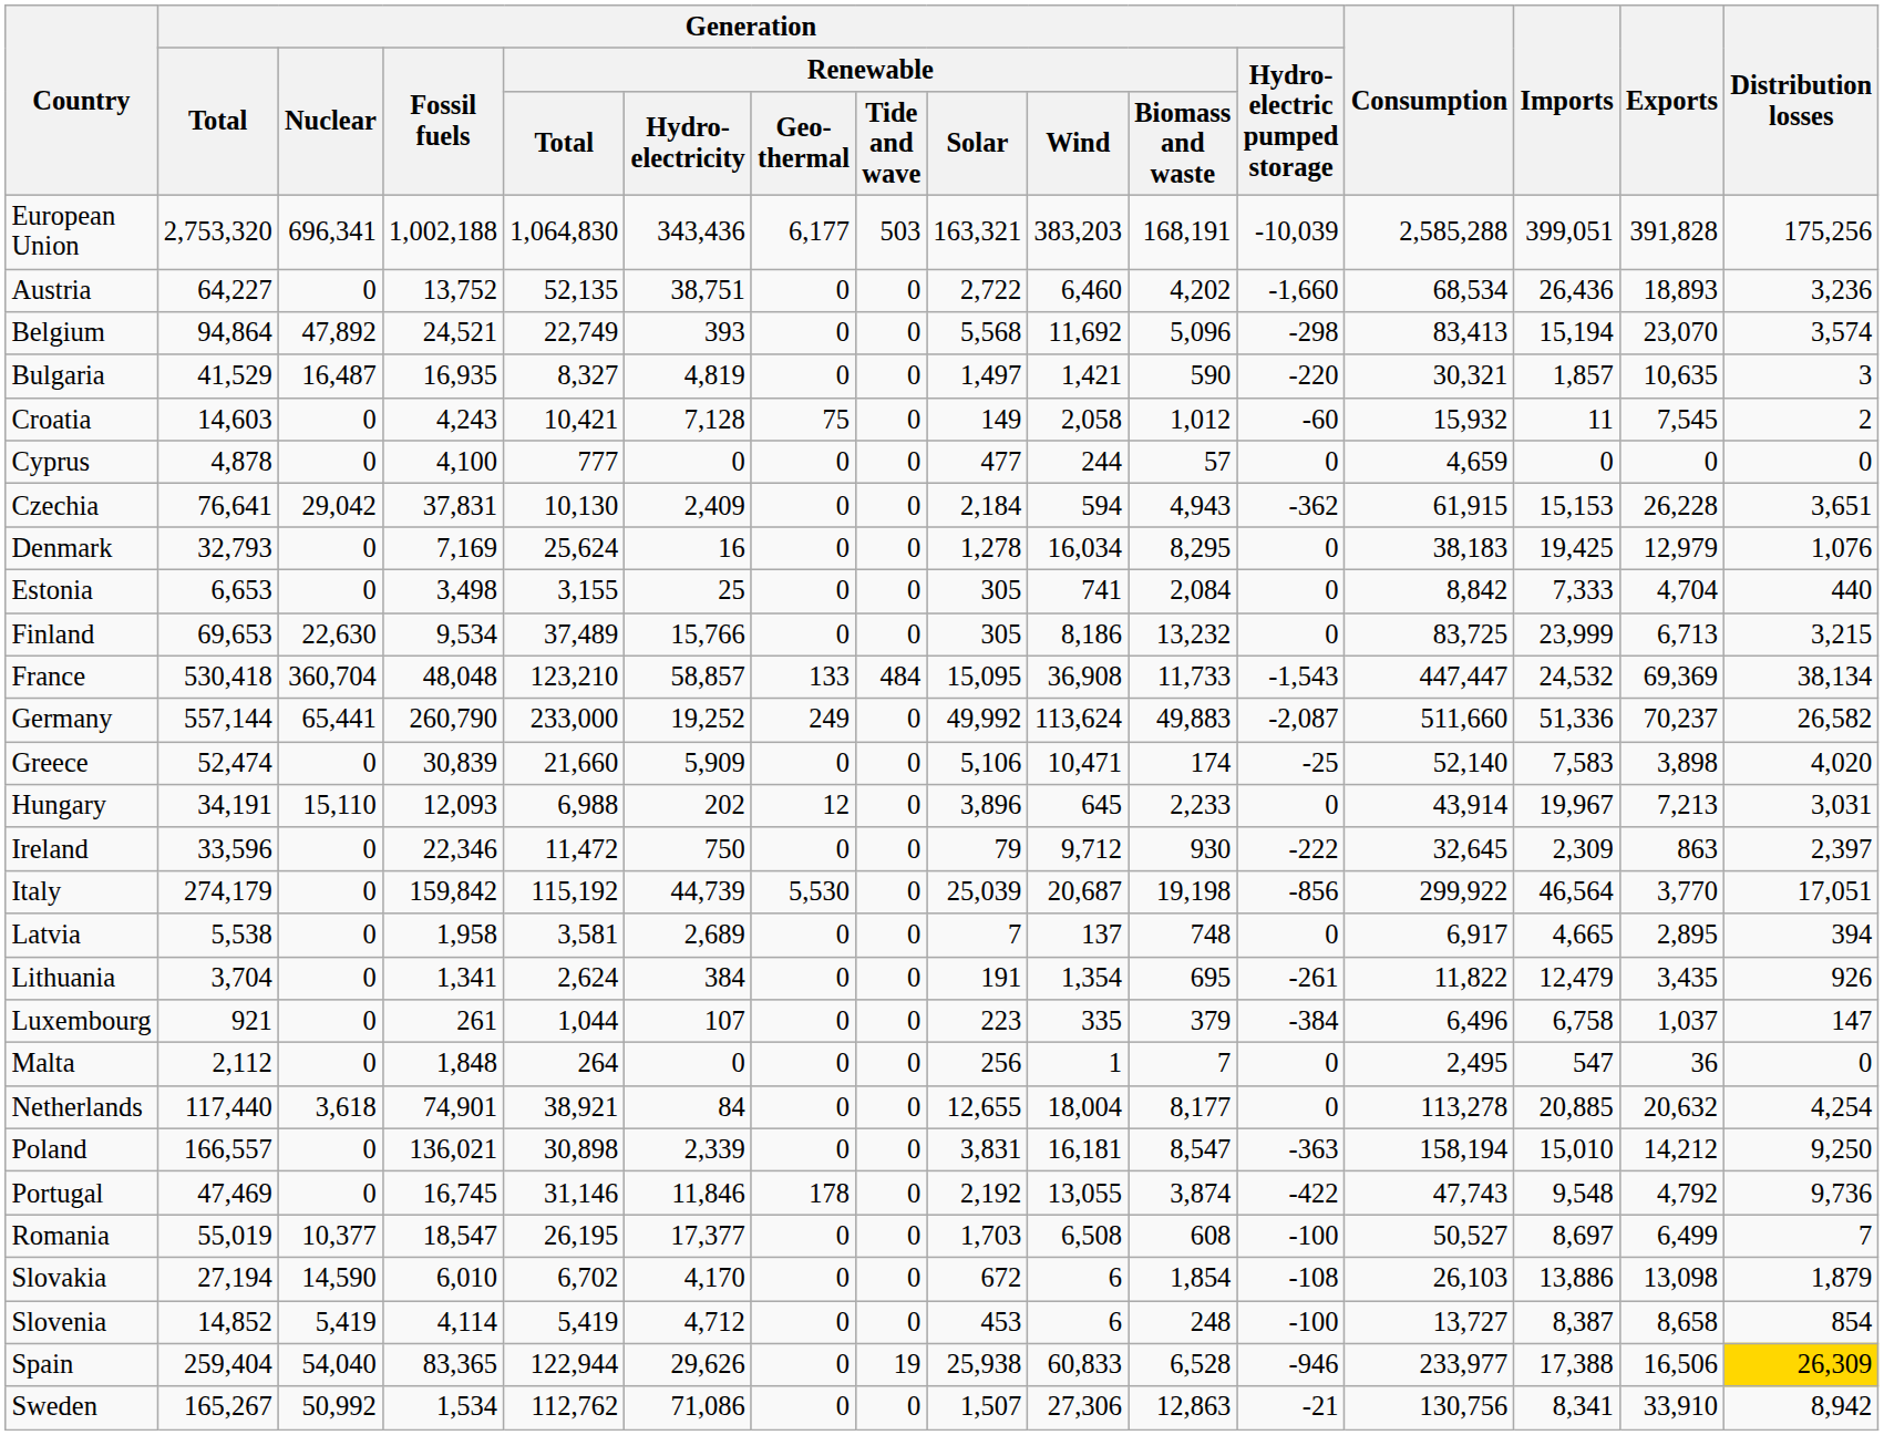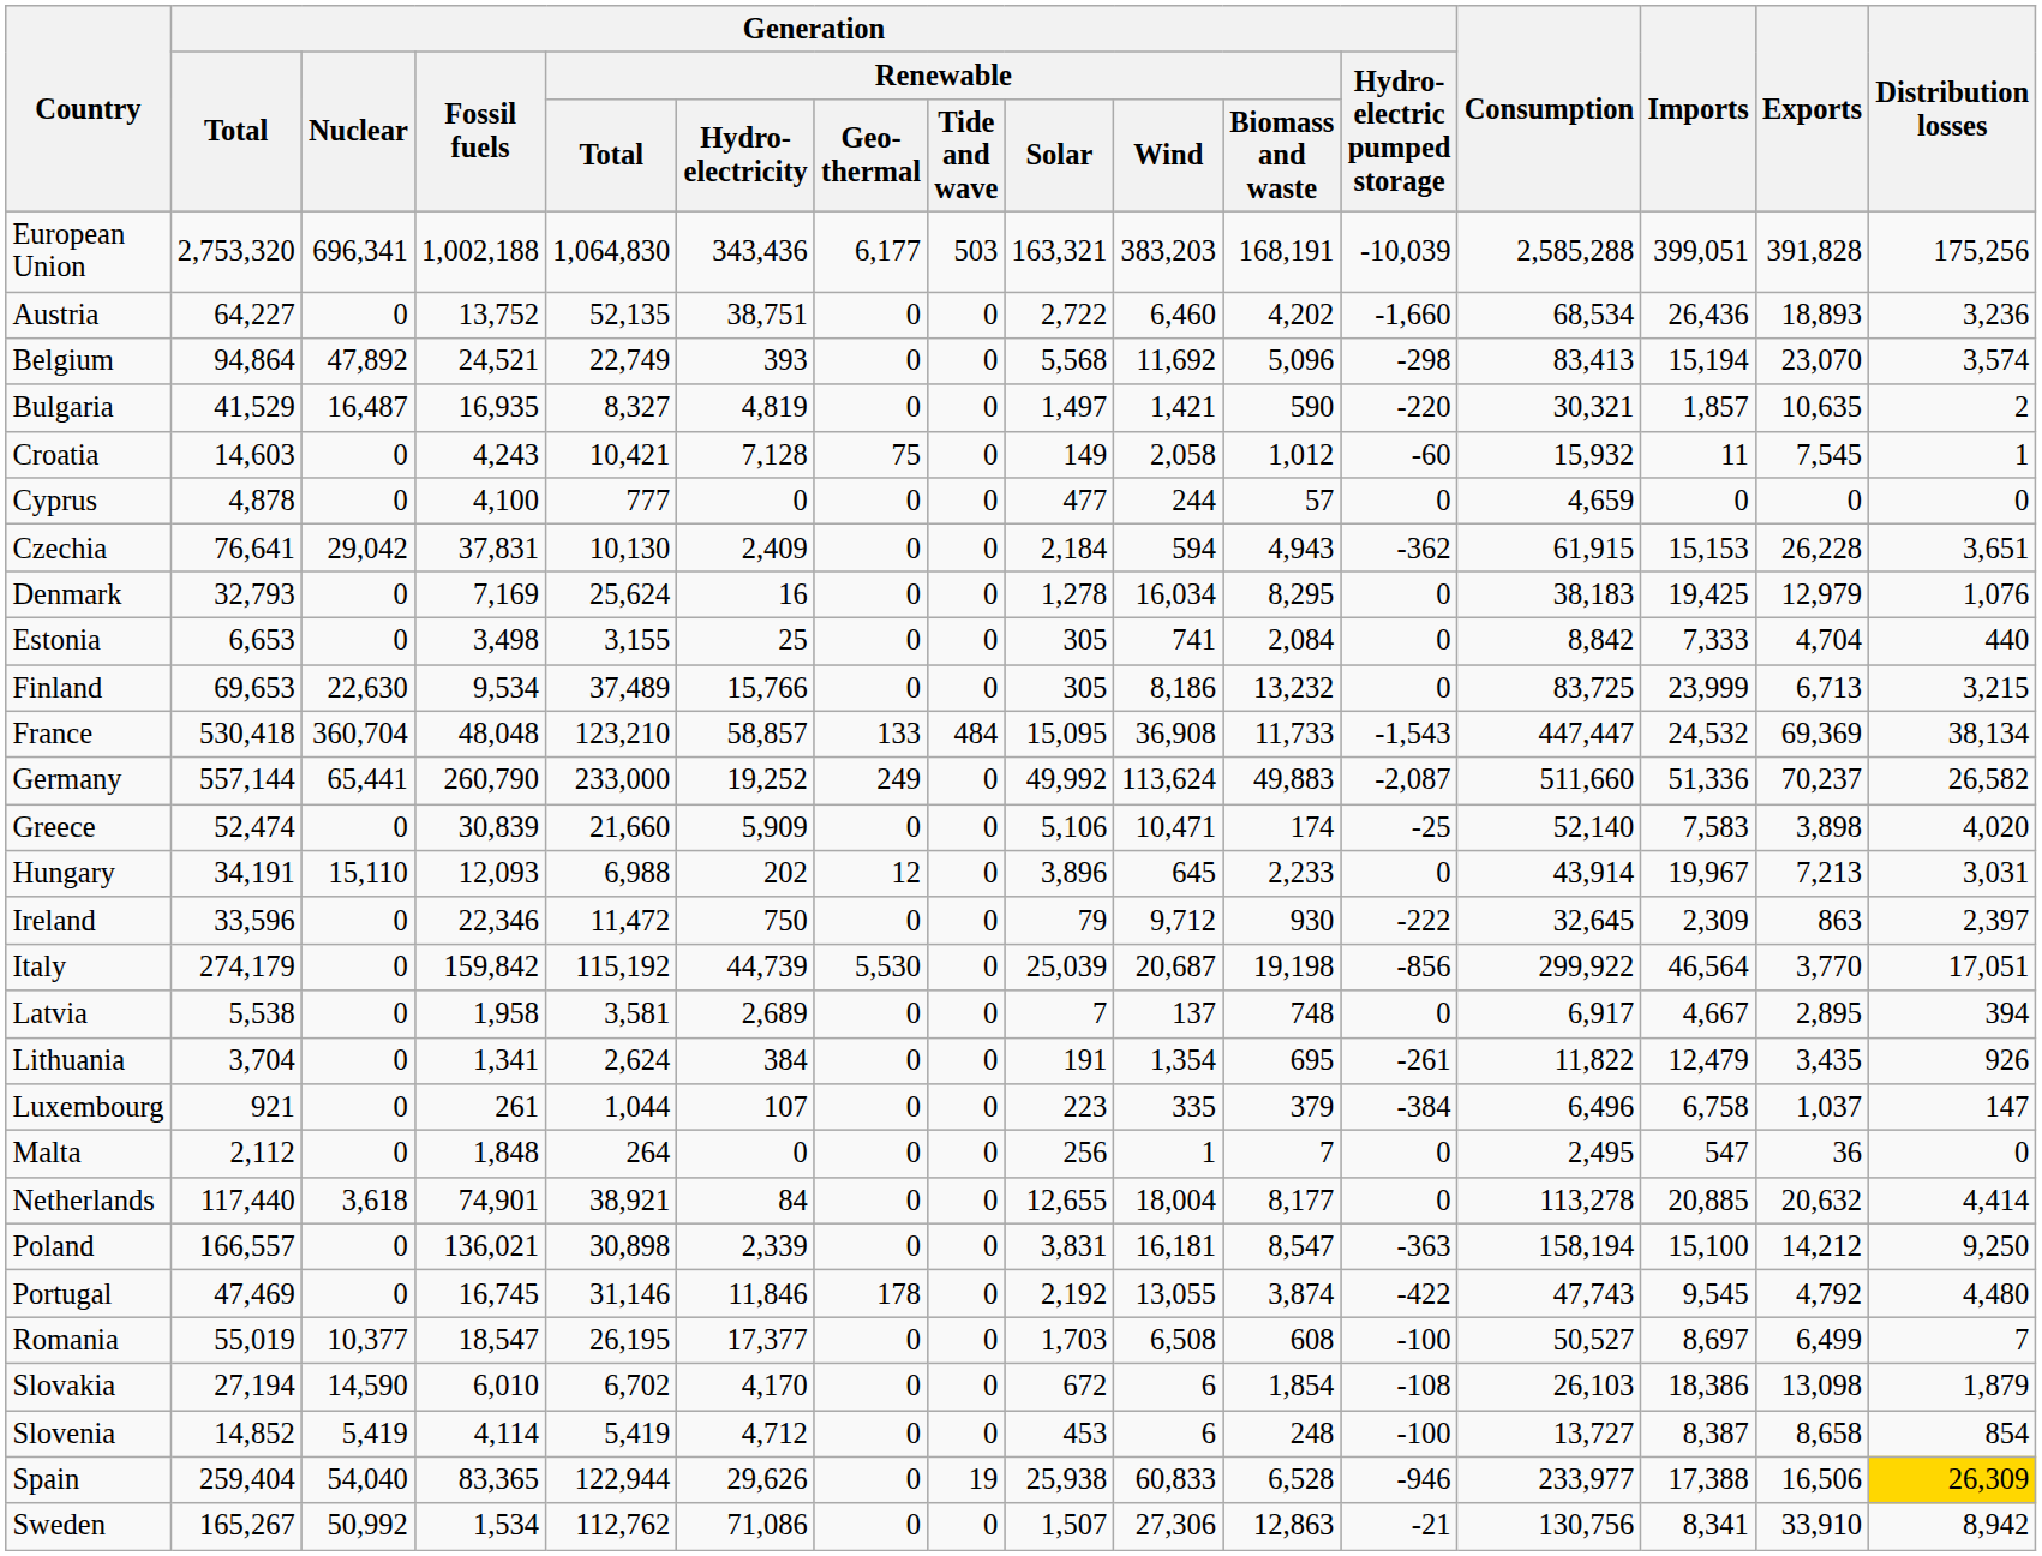 <table class="wikitable sortable" style="text-align:right;">
 <tr>
 <th rowspan=3>Country</th>
 <th colspan=11>Generation</th>
 <th rowspan=3>Consumption</th>
 <th rowspan=3>Imports</th>
 <th rowspan=3>Exports</th>
 <th rowspan=3>Distribution losses</th>
 </tr>
 <tr>
 <th rowspan=2>Total</th>
 <th rowspan=2>Nuclear</th>
 <th rowspan=2>Fossil fuels</th>
 <th colspan=7>Renewable</th>
 <th rowspan=2>Hydro-<br>electric<br>pumped storage</th>
 </tr>
 <tr>
 <th>Total</th>
 <th>Hydro-<br>electricity</th>
 <th>Geo-<br>thermal</th>
 <th>Tide and wave</th>
 <th>Solar</th>
 <th>Wind</th>
 <th>Biomass<br>and waste</th>
 </tr>
 <tr>
 <td style="text-align:left;">European Union</td>
 <td>2,753,320</td>
 <td>696,341</td>
 <td>1,002,188</td>
 <td>1,064,830</td>
 <td>343,436</td>
 <td>6,177</td>
 <td>503</td>
 <td>163,321</td>
 <td>383,203</td>
 <td>168,191</td>
 <td>-10,039</td>
 <td>2,585,288</td>
 <td>399,051</td>
 <td>391,828</td>
 <td>175,256</td>
 </tr>
 <tr>
 <td style="text-align:left;">Austria</td>
 <td>64,227</td>
 <td>0</td>
 <td>13,752</td>
 <td>52,135</td>
 <td>38,751</td>
 <td>0</td>
 <td>0</td>
 <td>2,722</td>
 <td>6,460</td>
 <td>4,202</td>
 <td>-1,660</td>
 <td>68,534</td>
 <td>26,436</td>
 <td>18,893</td>
 <td>3,236</td>
 </tr>
 <tr>
 <td style="text-align:left;">Belgium</td>
 <td>94,864</td>
 <td>47,892</td>
 <td>24,521</td>
 <td>22,749</td>
 <td>393</td>
 <td>0</td>
 <td>0</td>
 <td>5,568</td>
 <td>11,692</td>
 <td>5,096</td>
 <td>-298</td>
 <td>83,413</td>
 <td>15,194</td>
 <td>23,070</td>
 <td>3,574</td>
 </tr>
 <tr>
 <td style="text-align:left;">Bulgaria</td>
 <td>41,529</td>
 <td>16,487</td>
 <td>16,935</td>
 <td>8,327</td>
 <td>4,819</td>
 <td>0</td>
 <td>0</td>
 <td>1,497</td>
 <td>1,421</td>
 <td>590</td>
 <td>-220</td>
 <td>30,321</td>
 <td>1,857</td>
 <td>10,635</td>
-<td>3</td>
+<td>2</td>
 </tr>
 <tr>
 <td style="text-align:left;">Croatia</td>
 <td>14,603</td>
 <td>0</td>
 <td>4,243</td>
 <td>10,421</td>
 <td>7,128</td>
 <td>75</td>
 <td>0</td>
 <td>149</td>
 <td>2,058</td>
 <td>1,012</td>
 <td>-60</td>
 <td>15,932</td>
 <td>11</td>
 <td>7,545</td>
-<td>2</td>
+<td>1</td>
 </tr>
 <tr>
 <td style="text-align:left;">Cyprus</td>
 <td>4,878</td>
 <td>0</td>
 <td>4,100</td>
 <td>777</td>
 <td>0</td>
 <td>0</td>
 <td>0</td>
 <td>477</td>
 <td>244</td>
 <td>57</td>
 <td>0</td>
 <td>4,659</td>
 <td>0</td>
 <td>0</td>
 <td>0</td>
 </tr>
 <tr>
 <td style="text-align:left;">Czechia</td>
 <td>76,641</td>
 <td>29,042</td>
 <td>37,831</td>
 <td>10,130</td>
 <td>2,409</td>
 <td>0</td>
 <td>0</td>
 <td>2,184</td>
 <td>594</td>
 <td>4,943</td>
 <td>-362</td>
 <td>61,915</td>
 <td>15,153</td>
 <td>26,228</td>
 <td>3,651</td>
 </tr>
 <tr>
 <td style="text-align:left;">Denmark</td>
 <td>32,793</td>
 <td>0</td>
 <td>7,169</td>
 <td>25,624</td>
 <td>16</td>
 <td>0</td>
 <td>0</td>
 <td>1,278</td>
 <td>16,034</td>
 <td>8,295</td>
 <td>0</td>
 <td>38,183</td>
 <td>19,425</td>
 <td>12,979</td>
 <td>1,076</td>
 </tr>
 <tr>
 <td style="text-align:left;">Estonia</td>
 <td>6,653</td>
 <td>0</td>
 <td>3,498</td>
 <td>3,155</td>
 <td>25</td>
 <td>0</td>
 <td>0</td>
 <td>305</td>
 <td>741</td>
 <td>2,084</td>
 <td>0</td>
 <td>8,842</td>
 <td>7,333</td>
 <td>4,704</td>
 <td>440</td>
 </tr>
 <tr>
 <td style="text-align:left;">Finland</td>
 <td>69,653</td>
 <td>22,630</td>
 <td>9,534</td>
 <td>37,489</td>
 <td>15,766</td>
 <td>0</td>
 <td>0</td>
 <td>305</td>
 <td>8,186</td>
 <td>13,232</td>
 <td>0</td>
 <td>83,725</td>
 <td>23,999</td>
 <td>6,713</td>
 <td>3,215</td>
 </tr>
 <tr>
 <td style="text-align:left;">France</td>
 <td>530,418</td>
 <td>360,704</td>
 <td>48,048</td>
 <td>123,210</td>
 <td>58,857</td>
 <td>133</td>
 <td>484</td>
 <td>15,095</td>
 <td>36,908</td>
 <td>11,733</td>
 <td>-1,543</td>
 <td>447,447</td>
 <td>24,532</td>
 <td>69,369</td>
 <td>38,134</td>
 </tr>
 <tr>
 <td style="text-align:left;">Germany</td>
 <td>557,144</td>
 <td>65,441</td>
 <td>260,790</td>
 <td>233,000</td>
 <td>19,252</td>
 <td>249</td>
 <td>0</td>
 <td>49,992</td>
 <td>113,624</td>
 <td>49,883</td>
 <td>-2,087</td>
 <td>511,660</td>
 <td>51,336</td>
 <td>70,237</td>
 <td>26,582</td>
 </tr>
 <tr>
 <td style="text-align:left;">Greece</td>
 <td>52,474</td>
 <td>0</td>
 <td>30,839</td>
 <td>21,660</td>
 <td>5,909</td>
 <td>0</td>
 <td>0</td>
 <td>5,106</td>
 <td>10,471</td>
 <td>174</td>
 <td>-25</td>
 <td>52,140</td>
 <td>7,583</td>
 <td>3,898</td>
 <td>4,020</td>
 </tr>
 <tr>
 <td style="text-align:left;">Hungary</td>
 <td>34,191</td>
 <td>15,110</td>
 <td>12,093</td>
 <td>6,988</td>
 <td>202</td>
 <td>12</td>
 <td>0</td>
 <td>3,896</td>
 <td>645</td>
 <td>2,233</td>
 <td>0</td>
 <td>43,914</td>
 <td>19,967</td>
 <td>7,213</td>
 <td>3,031</td>
 </tr>
 <tr>
 <td style="text-align:left;">Ireland</td>
 <td>33,596</td>
 <td>0</td>
 <td>22,346</td>
 <td>11,472</td>
 <td>750</td>
 <td>0</td>
 <td>0</td>
 <td>79</td>
 <td>9,712</td>
 <td>930</td>
 <td>-222</td>
 <td>32,645</td>
 <td>2,309</td>
 <td>863</td>
 <td>2,397</td>
 </tr>
 <tr>
 <td style="text-align:left;">Italy</td>
 <td>274,179</td>
 <td>0</td>
 <td>159,842</td>
 <td>115,192</td>
 <td>44,739</td>
 <td>5,530</td>
 <td>0</td>
 <td>25,039</td>
 <td>20,687</td>
 <td>19,198</td>
 <td>-856</td>
 <td>299,922</td>
 <td>46,564</td>
 <td>3,770</td>
 <td>17,051</td>
 </tr>
 <tr>
 <td style="text-align:left;">Latvia</td>
 <td>5,538</td>
 <td>0</td>
 <td>1,958</td>
 <td>3,581</td>
 <td>2,689</td>
 <td>0</td>
 <td>0</td>
 <td>7</td>
 <td>137</td>
 <td>748</td>
 <td>0</td>
 <td>6,917</td>
-<td>4,665</td>
+<td>4,667</td>
 <td>2,895</td>
 <td>394</td>
 </tr>
 <tr>
 <td style="text-align:left;">Lithuania</td>
 <td>3,704</td>
 <td>0</td>
 <td>1,341</td>
 <td>2,624</td>
 <td>384</td>
 <td>0</td>
 <td>0</td>
 <td>191</td>
 <td>1,354</td>
 <td>695</td>
 <td>-261</td>
 <td>11,822</td>
 <td>12,479</td>
 <td>3,435</td>
 <td>926</td>
 </tr>
 <tr>
 <td style="text-align:left;">Luxembourg</td>
 <td>921</td>
 <td>0</td>
 <td>261</td>
 <td>1,044</td>
 <td>107</td>
 <td>0</td>
 <td>0</td>
 <td>223</td>
 <td>335</td>
 <td>379</td>
 <td>-384</td>
 <td>6,496</td>
 <td>6,758</td>
 <td>1,037</td>
 <td>147</td>
 </tr>
 <tr>
 <td style="text-align:left;">Malta</td>
 <td>2,112</td>
 <td>0</td>
 <td>1,848</td>
 <td>264</td>
 <td>0</td>
 <td>0</td>
 <td>0</td>
 <td>256</td>
 <td>1</td>
 <td>7</td>
 <td>0</td>
 <td>2,495</td>
 <td>547</td>
 <td>36</td>
 <td>0</td>
 </tr>
 <tr>
 <td style="text-align:left;">Netherlands</td>
 <td>117,440</td>
 <td>3,618</td>
 <td>74,901</td>
 <td>38,921</td>
 <td>84</td>
 <td>0</td>
 <td>0</td>
 <td>12,655</td>
 <td>18,004</td>
 <td>8,177</td>
 <td>0</td>
 <td>113,278</td>
 <td>20,885</td>
 <td>20,632</td>
-<td>4,254</td>
+<td>4,414</td>
 </tr>
 <tr>
 <td style="text-align:left;">Poland</td>
 <td>166,557</td>
 <td>0</td>
 <td>136,021</td>
 <td>30,898</td>
 <td>2,339</td>
 <td>0</td>
 <td>0</td>
 <td>3,831</td>
 <td>16,181</td>
 <td>8,547</td>
 <td>-363</td>
 <td>158,194</td>
-<td>15,010</td>
+<td>15,100</td>
 <td>14,212</td>
 <td>9,250</td>
 </tr>
 <tr>
 <td style="text-align:left;">Portugal</td>
 <td>47,469</td>
 <td>0</td>
 <td>16,745</td>
 <td>31,146</td>
 <td>11,846</td>
 <td>178</td>
 <td>0</td>
 <td>2,192</td>
 <td>13,055</td>
 <td>3,874</td>
 <td>-422</td>
 <td>47,743</td>
-<td>9,548</td>
+<td>9,545</td>
 <td>4,792</td>
-<td>9,736</td>
+<td>4,480</td>
 </tr>
 <tr>
 <td style="text-align:left;">Romania</td>
 <td>55,019</td>
 <td>10,377</td>
 <td>18,547</td>
 <td>26,195</td>
 <td>17,377</td>
 <td>0</td>
 <td>0</td>
 <td>1,703</td>
 <td>6,508</td>
 <td>608</td>
 <td>-100</td>
 <td>50,527</td>
 <td>8,697</td>
 <td>6,499</td>
 <td>7</td>
 </tr>
 <tr>
 <td style="text-align:left;">Slovakia</td>
 <td>27,194</td>
 <td>14,590</td>
 <td>6,010</td>
 <td>6,702</td>
 <td>4,170</td>
 <td>0</td>
 <td>0</td>
 <td>672</td>
 <td>6</td>
 <td>1,854</td>
 <td>-108</td>
 <td>26,103</td>
-<td>13,886</td>
+<td>18,386</td>
 <td>13,098</td>
 <td>1,879</td>
 </tr>
 <tr>
 <td style="text-align:left;">Slovenia</td>
 <td>14,852</td>
 <td>5,419</td>
 <td>4,114</td>
 <td>5,419</td>
 <td>4,712</td>
 <td>0</td>
 <td>0</td>
 <td>453</td>
 <td>6</td>
 <td>248</td>
 <td>-100</td>
 <td>13,727</td>
 <td>8,387</td>
 <td>8,658</td>
 <td>854</td>
 </tr>
 <tr>
 <td style="text-align:left;">Spain</td>
 <td>259,404</td>
 <td>54,040</td>
 <td>83,365</td>
 <td>122,944</td>
 <td>29,626</td>
 <td>0</td>
 <td>19</td>
 <td>25,938</td>
 <td>60,833</td>
 <td>6,528</td>
 <td>-946</td>
 <td>233,977</td>
 <td>17,388</td>
 <td>16,506</td>
 <td style="background: gold;">26,309</td>
 </tr>
 <tr>
 <td style="text-align:left;">Sweden</td>
 <td>165,267</td>
 <td>50,992</td>
 <td>1,534</td>
 <td>112,762</td>
 <td>71,086</td>
 <td>0</td>
 <td>0</td>
 <td>1,507</td>
 <td>27,306</td>
 <td>12,863</td>
 <td>-21</td>
 <td>130,756</td>
 <td>8,341</td>
 <td>33,910</td>
 <td>8,942</td>
 </tr>
 </table>
